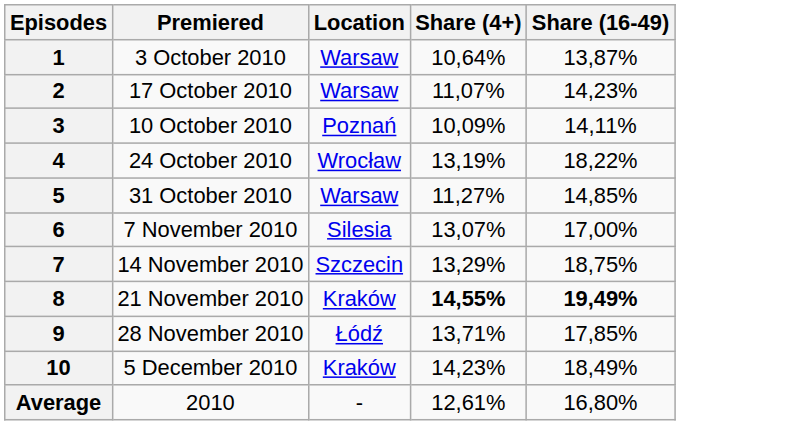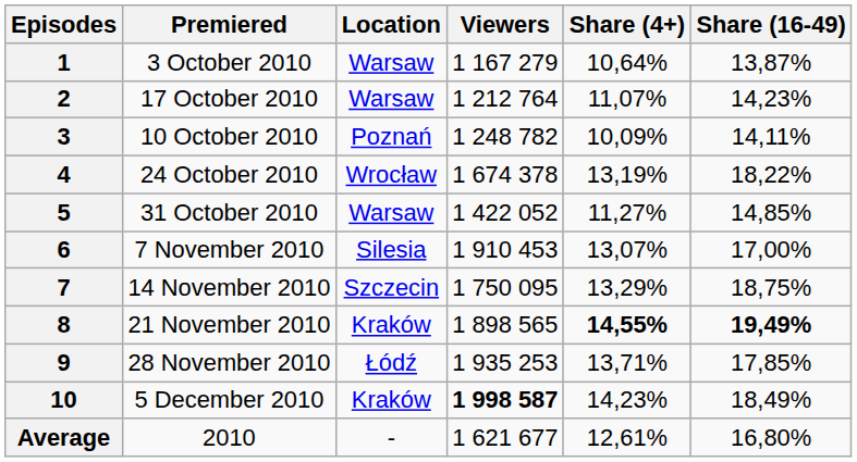 <table class="wikitable" style="font-size:90%; text-align:center">
 <tr>
 <th>Episodes</th>
 <th>Premiered</th>
 <th>Location</th>
+<th>Viewers</th>
 <th>Share (4+)</th>
 <th>Share (16-49)</th>
 </tr>
 <tr>
 <th>1</th>
 <td>3 October 2010</td>
 <td><a href='#'>Warsaw</a></td>
+<td>1 167 279</td>
 <td>10,64%</td>
 <td>13,87%</td>
 </tr>
 <tr>
 <th>2</th>
 <td>17 October 2010</td>
 <td><a href='#'>Warsaw</a></td>
+<td>1 212 764</td>
 <td>11,07%</td>
 <td>14,23%</td>
 </tr>
 <tr>
 <th>3</th>
 <td>10 October 2010</td>
 <td><a href='#'>Poznań</a></td>
+<td>1 248 782</td>
 <td>10,09%</td>
 <td>14,11%</td>
 </tr>
 <tr>
 <th>4</th>
 <td>24 October 2010</td>
 <td><a href='#'>Wrocław</a></td>
+<td>1 674 378</td>
 <td>13,19%</td>
 <td>18,22%</td>
 </tr>
 <tr>
 <th>5</th>
 <td>31 October 2010</td>
 <td><a href='#'>Warsaw</a></td>
+<td>1 422 052</td>
 <td>11,27%</td>
 <td>14,85%</td>
 </tr>
 <tr>
 <th>6</th>
 <td>7 November 2010</td>
 <td><a href='#'>Silesia</a></td>
+<td>1 910 453</td>
 <td>13,07%</td>
 <td>17,00%</td>
 </tr>
 <tr>
 <th>7</th>
 <td>14 November 2010</td>
 <td><a href='#'>Szczecin</a></td>
+<td>1 750 095</td>
 <td>13,29%</td>
 <td>18,75%</td>
 </tr>
 <tr>
 <th>8</th>
 <td>21 November 2010</td>
 <td><a href='#'>Kraków</a></td>
+<td>1 898 565</td>
 <td><strong>14,55%</strong></td>
 <td><strong>19,49%</strong></td>
 </tr>
 <tr>
 <th>9</th>
 <td>28 November 2010</td>
 <td><a href='#'>Łódź</a></td>
+<td>1 935 253</td>
 <td>13,71%</td>
 <td>17,85%</td>
 </tr>
 <tr>
 <th>10</th>
 <td>5 December 2010</td>
 <td><a href='#'>Kraków</a></td>
+<td><strong>1 998 587</strong></td>
 <td>14,23%</td>
 <td>18,49%</td>
 </tr>
 <tr>
 <th>Average</th>
 <td>2010</td>
 <td>-</td>
+<td>1 621 677</td>
 <td>12,61%</td>
 <td>16,80%</td>
 </tr>
 </table>
